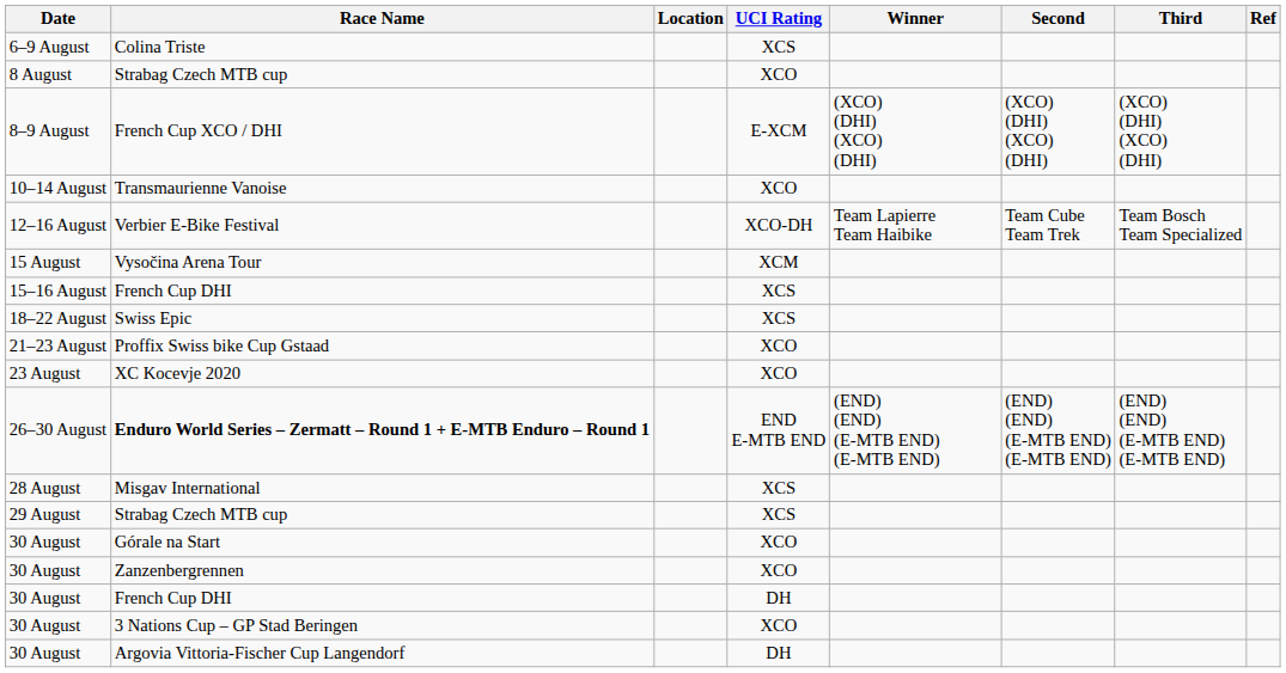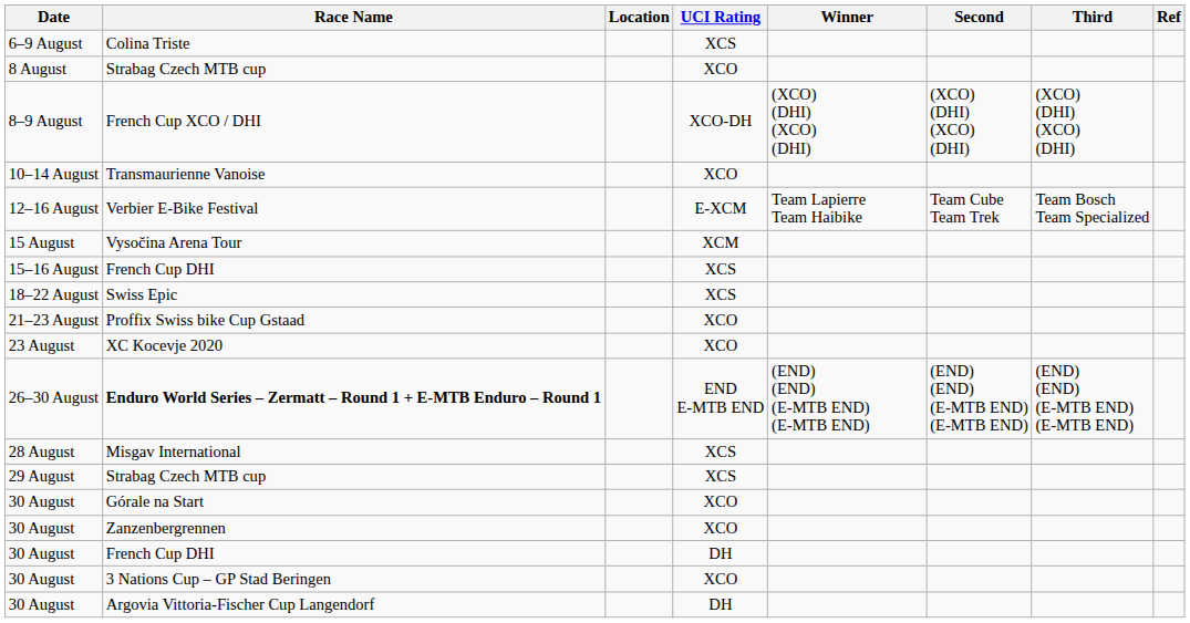 <table class="wikitable sortable">
 <tr>
 <th>Date</th>
 <th>Race Name</th>
 <th>Location</th>
 <th><a href='#'>UCI Rating</a></th>
 <th width=150px>Winner</th>
 <th>Second</th>
 <th>Third</th>
 <th>Ref</th>
 </tr>
 <tr>
 <td>6–9 August</td>
 <td>Colina Triste</td>
 <td></td>
 <td align=center>XCS</td>
 <td><br></td>
 <td><br></td>
 <td><br></td>
 <td align=center></td>
 </tr>
 <tr>
 <td>8 August</td>
 <td>Strabag Czech MTB cup</td>
 <td></td>
 <td align=center>XCO</td>
 <td><br></td>
 <td><br></td>
 <td><br></td>
 <td align=center></td>
 </tr>
 <tr>
 <td>8–9 August</td>
 <td>French Cup XCO / DHI</td>
 <td></td>
-<td align=center>E-XCM</td>
+<td align=center>XCO-DH</td>
 <td> (XCO)<br> (DHI)<br> (XCO)<br> (DHI)</td>
 <td> (XCO)<br> (DHI)<br> (XCO)<br> (DHI)</td>
 <td> (XCO)<br> (DHI)<br> (XCO)<br> (DHI)</td>
 <td align=center></td>
 </tr>
 <tr>
 <td>10–14 August</td>
 <td>Transmaurienne Vanoise</td>
 <td></td>
 <td align=center>XCO</td>
 <td><br></td>
 <td><br></td>
 <td><br></td>
 <td align=center></td>
 </tr>
 <tr>
 <td>12–16 August</td>
 <td>Verbier E-Bike Festival</td>
 <td></td>
-<td align=center>XCO-DH</td>
+<td align=center>E-XCM</td>
 <td>Team Lapierre<br>Team Haibike</td>
 <td>Team Cube<br>Team Trek</td>
 <td>Team Bosch<br>Team Specialized</td>
 <td align=center></td>
 </tr>
 <tr>
 <td>15 August</td>
 <td>Vysočina Arena Tour</td>
 <td></td>
 <td align=center>XCM</td>
 <td><br></td>
 <td><br></td>
 <td><br></td>
 <td align=center></td>
 </tr>
 <tr>
 <td>15–16 August</td>
 <td>French Cup DHI</td>
 <td></td>
 <td align=center>XCS</td>
 <td><br></td>
 <td><br></td>
 <td><br></td>
 <td align=center></td>
 </tr>
 <tr>
 <td>18–22 August</td>
 <td>Swiss Epic</td>
 <td></td>
 <td align=center>XCS</td>
 <td><br></td>
 <td><br></td>
 <td><br></td>
 <td align=center></td>
 </tr>
 <tr>
 <td>21–23 August</td>
 <td>Proffix Swiss bike Cup Gstaad</td>
 <td></td>
 <td align=center>XCO</td>
 <td><br></td>
 <td><br></td>
 <td><br></td>
 <td align=center></td>
 </tr>
 <tr>
 <td>23 August</td>
 <td>XC Kocevje 2020</td>
 <td></td>
 <td align=center>XCO</td>
 <td><br></td>
 <td><br></td>
 <td><br></td>
 <td align=center></td>
 </tr>
 <tr>
 <td>26–30 August</td>
 <td><strong>Enduro World Series – Zermatt – Round 1 + E-MTB Enduro – Round 1</strong></td>
 <td></td>
 <td align=center>END<br>E-MTB END</td>
 <td> (END)<br> (END)<br> (E-MTB END)<br> (E-MTB END)</td>
 <td> (END)<br> (END)<br> (E-MTB END)<br> (E-MTB END)</td>
 <td> (END)<br> (END)<br> (E-MTB END)<br> (E-MTB END)</td>
 <td align=center></td>
 </tr>
 <tr>
 <td>28 August</td>
 <td>Misgav International</td>
 <td></td>
 <td align=center>XCS</td>
 <td><br></td>
 <td><br></td>
 <td><br></td>
 <td align=center></td>
 </tr>
 <tr>
 <td>29 August</td>
 <td>Strabag Czech MTB cup</td>
 <td></td>
 <td align=center>XCS</td>
 <td><br></td>
 <td><br></td>
 <td><br></td>
 <td align=center></td>
 </tr>
 <tr>
 <td>30 August</td>
 <td>Górale na Start</td>
 <td></td>
 <td align=center>XCO</td>
 <td><br></td>
 <td><br></td>
 <td><br></td>
 <td align=center></td>
 </tr>
 <tr>
 <td>30 August</td>
 <td>Zanzenbergrennen</td>
 <td></td>
 <td align=center>XCO</td>
 <td><br></td>
 <td><br></td>
 <td><br></td>
 <td align=center></td>
 </tr>
 <tr>
 <td>30 August</td>
 <td>French Cup DHI</td>
 <td></td>
 <td align=center>DH</td>
 <td><br></td>
 <td><br></td>
 <td><br></td>
 <td align=center></td>
 </tr>
 <tr>
 <td>30 August</td>
 <td>3 Nations Cup – GP Stad Beringen</td>
 <td></td>
 <td align=center>XCO</td>
 <td><br></td>
 <td><br></td>
 <td><br></td>
 <td align=center></td>
 </tr>
 <tr>
 <td>30 August</td>
 <td>Argovia Vittoria-Fischer Cup Langendorf</td>
 <td></td>
 <td align=center>DH</td>
 <td><br></td>
 <td><br></td>
 <td><br></td>
 <td align=center></td>
 </tr>
 </table>
